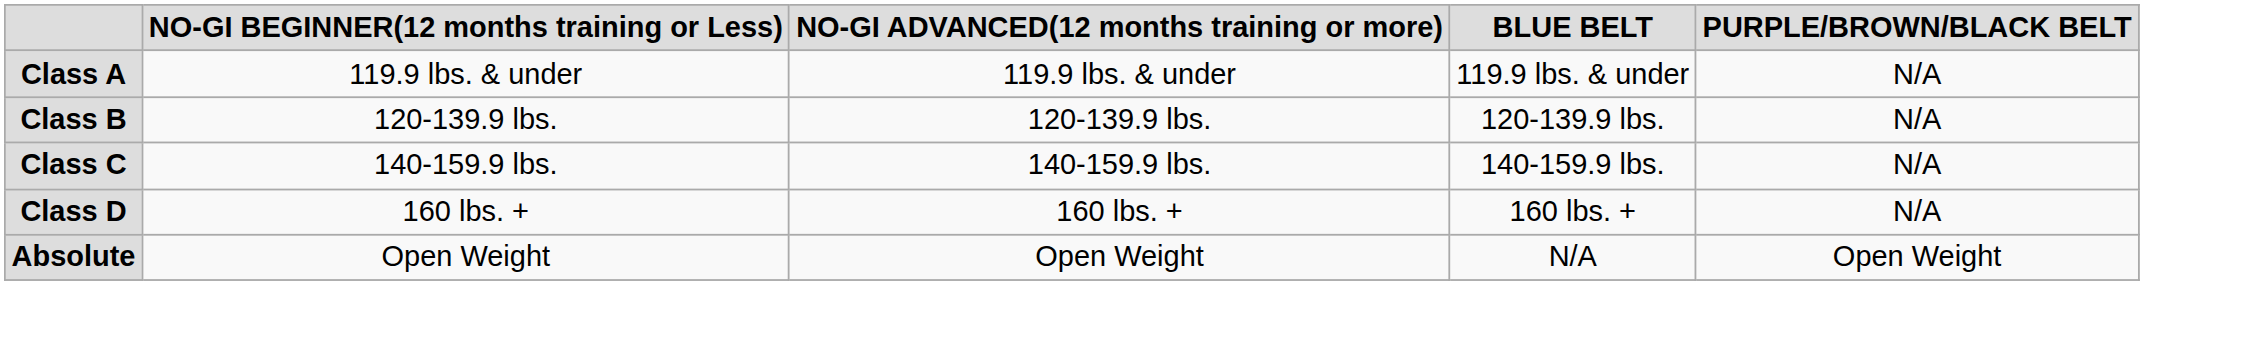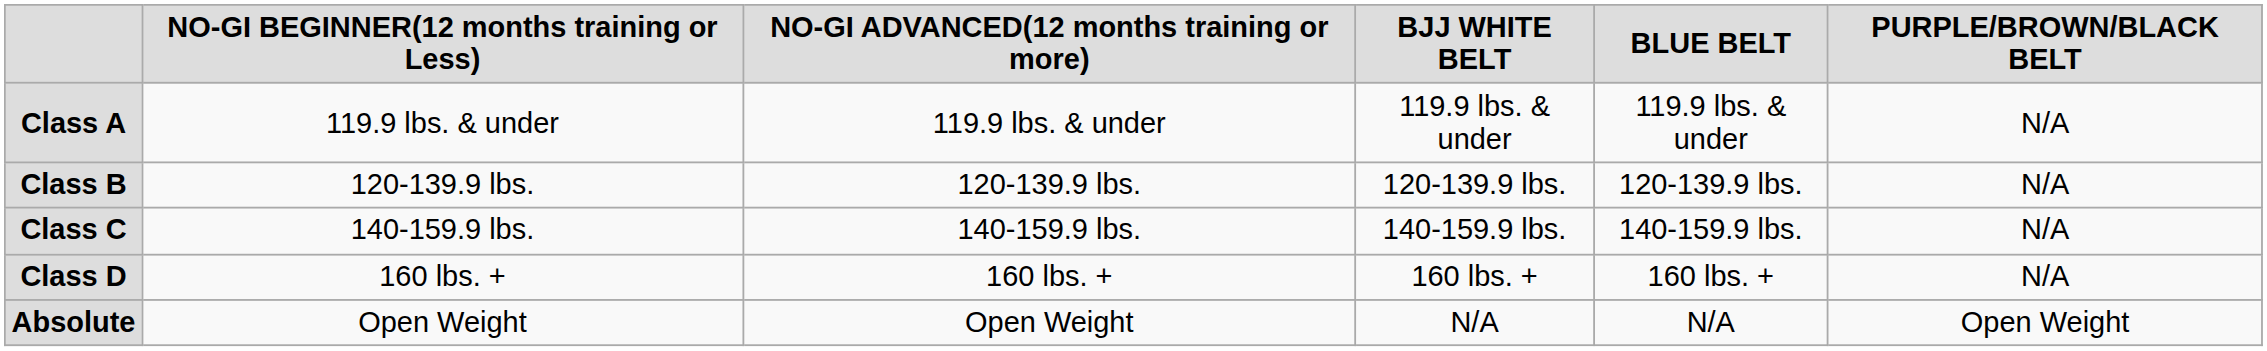 <table class="wikitable">
 <tr>
 <td bgcolor="dddddd"></td>
 <td bgcolor="dddddd" align="center"><strong>NO-GI BEGINNER(12 months training or Less)</strong></td>
 <td bgcolor="dddddd" align="center"><strong>NO-GI ADVANCED(12 months training or more)</strong></td>
+<td bgcolor="dddddd" align="center"><strong>BJJ WHITE BELT</strong></td>
 <td bgcolor="dddddd" align="center"><strong>BLUE BELT</strong></td>
 <td bgcolor="dddddd" align="center"><strong>PURPLE/BROWN/BLACK BELT</strong></td>
 </tr>
 <tr>
 <td bgcolor="dddddd" align="center"><strong>Class A</strong></td>
+<td align="center">119.9 lbs. & under</td>
 <td align="center">119.9 lbs. & under</td>
 <td align="center">119.9 lbs. & under</td>
 <td align="center">119.9 lbs. & under</td>
 <td align="center">N/A</td>
 </tr>
 <tr>
 <td bgcolor="dddddd" align="center"><strong>Class B</strong></td>
 <td align="center">120-139.9 lbs.</td>
 <td align="center">120-139.9 lbs.</td>
 <td align="center">120-139.9 lbs.</td>
+<td align="center">120-139.9 lbs.</td>
 <td align="center">N/A</td>
 </tr>
 <tr>
 <td bgcolor="dddddd" align="center"><strong>Class C</strong></td>
+<td align="center">140-159.9 lbs.</td>
 <td align="center">140-159.9 lbs.</td>
 <td align="center">140-159.9 lbs.</td>
 <td align="center">140-159.9 lbs.</td>
 <td align="center">N/A</td>
 </tr>
 <tr>
 <td bgcolor="dddddd" align="center"><strong>Class D</strong></td>
 <td align="center">160 lbs. +</td>
 <td align="center">160 lbs. +</td>
 <td align="center">160 lbs. +</td>
+<td align="center">160 lbs. +</td>
 <td align="center">N/A</td>
 </tr>
 <tr>
 <td bgcolor="dddddd" align="center"><strong>Absolute</strong></td>
 <td align="center">Open Weight</td>
 <td align="center">Open Weight</td>
 <td align="center">N/A</td>
+<td align="center">N/A</td>
 <td align="center">Open Weight</td>
 </tr>
 </table>
